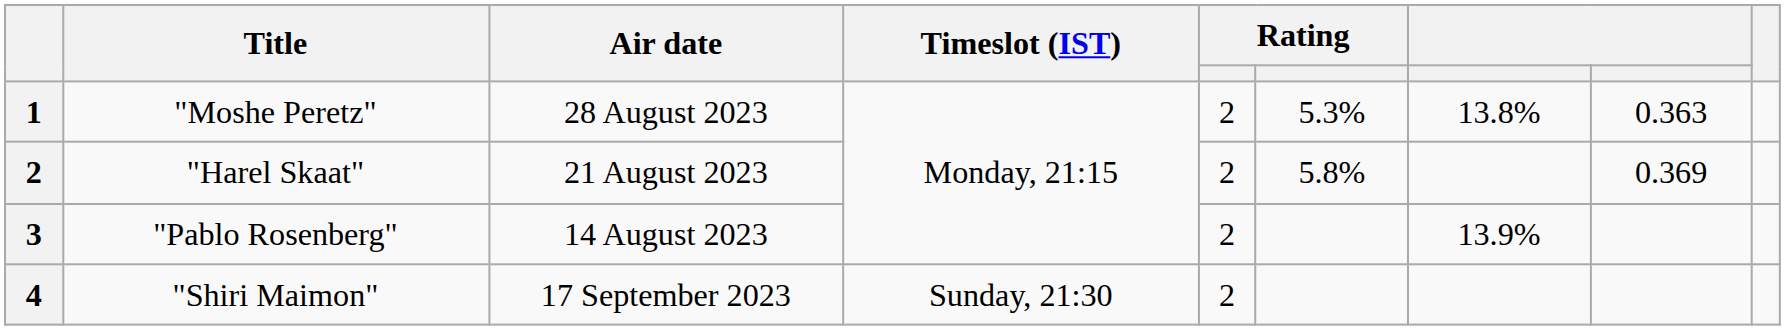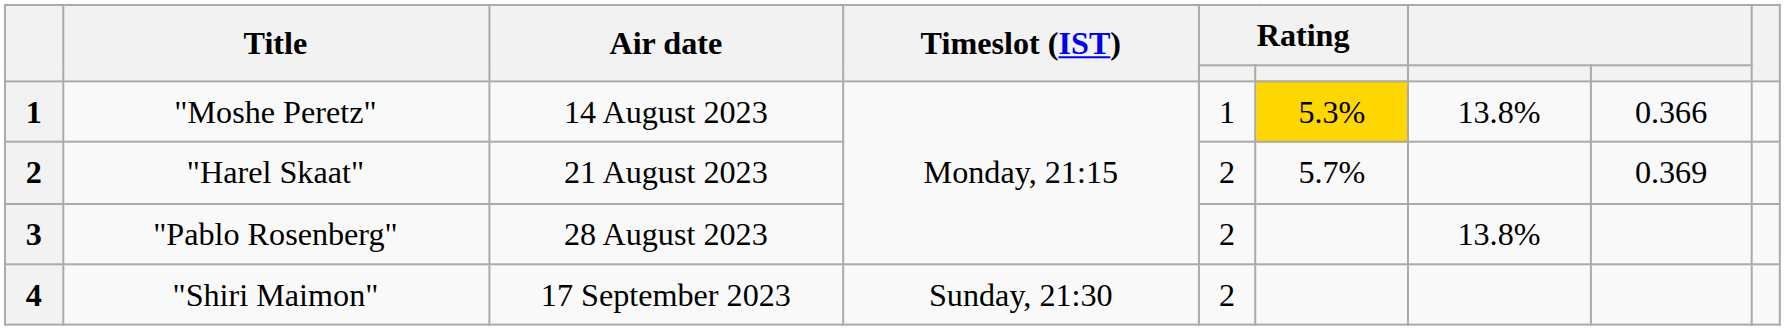 <table class="sortable wikitable plainrowheaders mw-collapsible" style="text-align:center; line-height:23px; width:100%;">
 <tr>
 <th rowspan=2 class="unsortable"></th>
 <th rowspan=2 class="unsortable" width=24%>Title</th>
 <th rowspan=2 class="unsortable" width=20%>Air date</th>
 <th rowspan=2 class="unsortable" width=20%>Timeslot (<a href='#'>IST</a>)</th>
 <th colspan=2>Rating</th>
 <th colspan=2></th>
 <th rowspan=2 class="unsortable"></th>
 </tr>
 <tr>
 <th class="unsortable"></th>
 <th></th>
 <th></th>
 <th></th>
 </tr>
 <tr>
 <th>1</th>
 <td>"Moshe Peretz"</td>
-<td>28 August 2023</td>
+<td>14 August 2023</td>
 <td rowspan="3">Monday, 21:15</td>
-<td>2</td>
-<td>5.3%</td>
+<td>1</td>
+<td style="background: gold;">5.3%</td>
 <td>13.8%</td>
-<td>0.363</td>
+<td>0.366</td>
 <td></td>
 </tr>
 <tr>
 <th>2</th>
 <td>"Harel Skaat"</td>
 <td>21 August 2023</td>
 <td>2</td>
-<td>5.8%</td>
+<td>5.7%</td>
 <td></td>
 <td>0.369</td>
 <td></td>
 </tr>
 <tr>
 <th>3</th>
 <td>"Pablo Rosenberg"</td>
-<td>14 August 2023</td>
+<td>28 August 2023</td>
 <td>2</td>
 <td></td>
-<td>13.9%</td>
+<td>13.8%</td>
 <td></td>
 <td></td>
 </tr>
 <tr>
 <th>4</th>
 <td>"Shiri Maimon"</td>
 <td>17 September 2023</td>
 <td>Sunday, 21:30</td>
 <td>2</td>
 <td></td>
 <td></td>
 <td></td>
 <td></td>
 </tr>
 </table>
